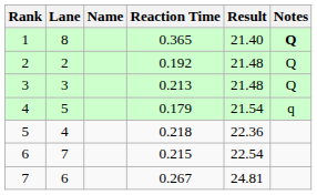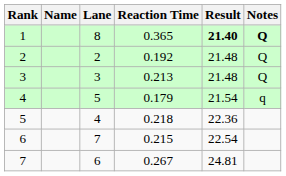 <table class="wikitable" style="text-align:center">
 <tr>
 <th>Rank</th>
+<th>Name</th>
 <th>Lane</th>
-<th>Name</th>
 <th>Reaction Time</th>
 <th>Result</th>
 <th>Notes</th>
 </tr>
 <tr bgcolor=ccffcc>
 <td>1</td>
+<td align="left"></td>
 <td>8</td>
-<td align="left"></td>
 <td>0.365</td>
-<td>21.40</td>
+<td><strong>21.40</strong></td>
 <td><strong>Q</strong></td>
 </tr>
 <tr bgcolor=ccffcc>
 <td>2</td>
+<td align="left"></td>
 <td>2</td>
-<td align="left"></td>
 <td>0.192</td>
 <td>21.48</td>
 <td>Q</td>
 </tr>
 <tr bgcolor=ccffcc>
 <td>3</td>
+<td align="left"></td>
 <td>3</td>
-<td align="left"></td>
 <td>0.213</td>
 <td>21.48</td>
 <td>Q</td>
 </tr>
 <tr bgcolor=ccffcc>
 <td>4</td>
+<td align="left"></td>
 <td>5</td>
-<td align="left"></td>
 <td>0.179</td>
 <td>21.54</td>
 <td>q</td>
 </tr>
 <tr>
 <td>5</td>
+<td align="left"></td>
 <td>4</td>
-<td align="left"></td>
 <td>0.218</td>
 <td>22.36</td>
 <td></td>
 </tr>
 <tr>
 <td>6</td>
+<td align="left"></td>
 <td>7</td>
-<td align="left"></td>
 <td>0.215</td>
 <td>22.54</td>
 <td></td>
 </tr>
 <tr>
 <td>7</td>
+<td align="left"></td>
 <td>6</td>
-<td align="left"></td>
 <td>0.267</td>
 <td>24.81</td>
 <td></td>
 </tr>
 </table>
